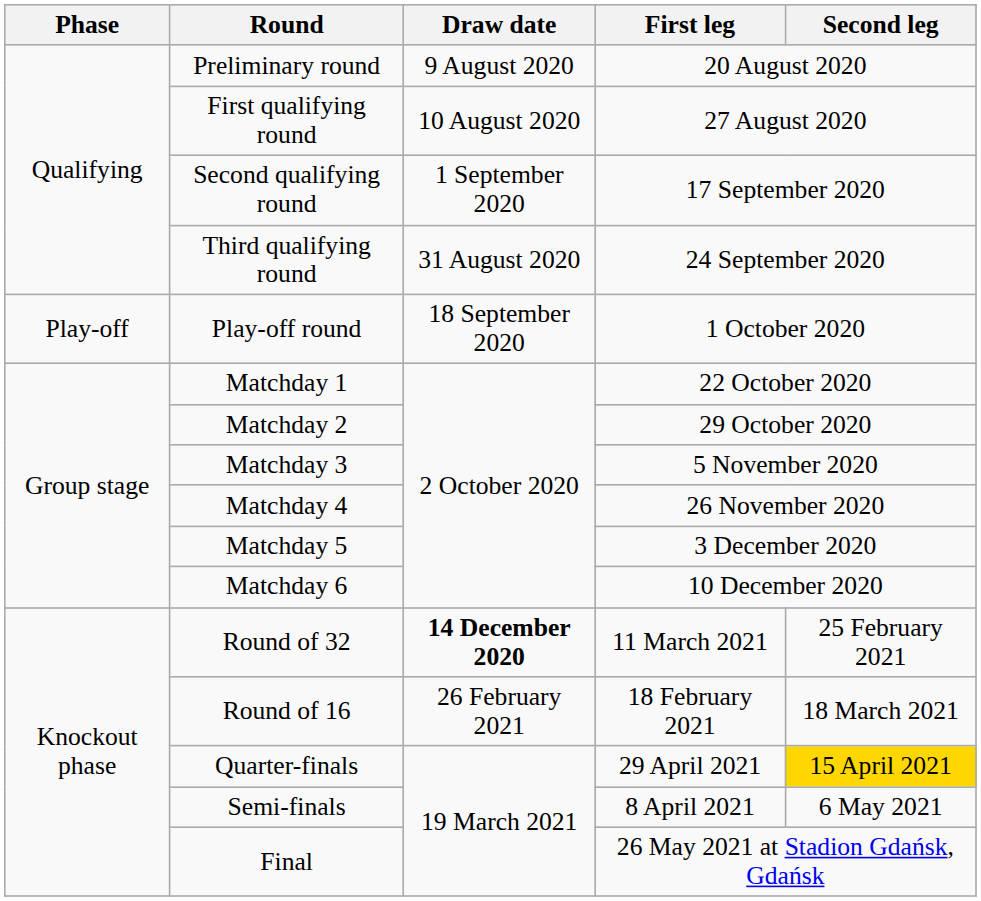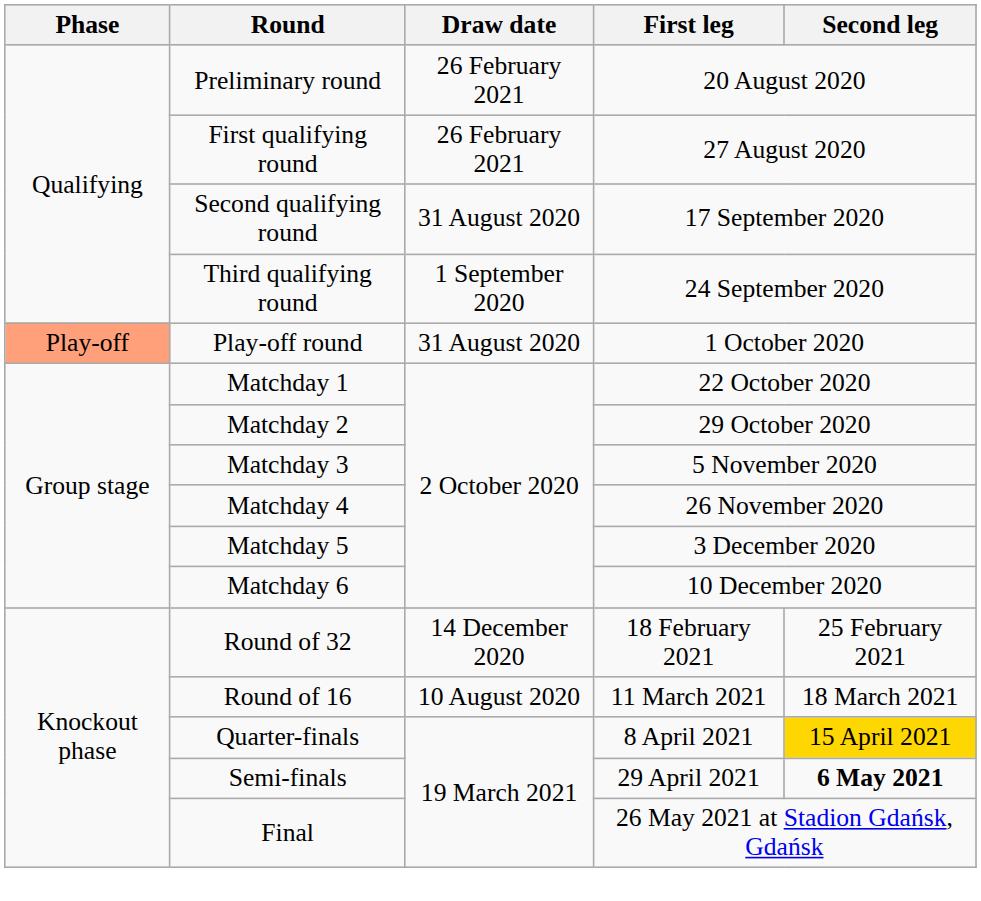 <table class="wikitable" style="text-align:center">
 <tr>
 <th>Phase</th>
 <th>Round</th>
 <th>Draw date</th>
 <th>First leg</th>
 <th>Second leg</th>
 </tr>
 <tr>
 <td rowspan="4">Qualifying</td>
 <td>Preliminary round</td>
-<td>9 August 2020</td>
+<td>26 February 2021</td>
 <td colspan="2">20 August 2020</td>
 </tr>
 <tr>
 <td>First qualifying round</td>
-<td>10 August 2020</td>
+<td>26 February 2021</td>
 <td colspan="2">27 August 2020</td>
 </tr>
 <tr>
 <td>Second qualifying round</td>
-<td>1 September 2020</td>
+<td>31 August 2020</td>
 <td colspan="2">17 September 2020</td>
 </tr>
 <tr>
 <td>Third qualifying round</td>
-<td>31 August 2020</td>
+<td>1 September 2020</td>
 <td colspan="2">24 September 2020</td>
 </tr>
 <tr>
-<td>Play-off</td>
+<td style="background: lightsalmon;">Play-off</td>
 <td>Play-off round</td>
-<td>18 September 2020</td>
+<td>31 August 2020</td>
 <td colspan="2">1 October 2020</td>
 </tr>
 <tr>
 <td rowspan="6">Group stage</td>
 <td>Matchday 1</td>
 <td rowspan="6">2 October 2020</td>
 <td colspan="2">22 October 2020</td>
 </tr>
 <tr>
 <td>Matchday 2</td>
 <td colspan="2">29 October 2020</td>
 </tr>
 <tr>
 <td>Matchday 3</td>
 <td colspan="2">5 November 2020</td>
 </tr>
 <tr>
 <td>Matchday 4</td>
 <td colspan="2">26 November 2020</td>
 </tr>
 <tr>
 <td>Matchday 5</td>
 <td colspan="2">3 December 2020</td>
 </tr>
 <tr>
 <td>Matchday 6</td>
 <td colspan="2">10 December 2020</td>
 </tr>
 <tr>
 <td rowspan="5">Knockout phase</td>
 <td>Round of 32</td>
-<td><strong>14 December 2020</strong></td>
-<td>11 March 2021</td>
+<td>14 December 2020</td>
+<td>18 February 2021</td>
 <td>25 February 2021</td>
 </tr>
 <tr>
 <td>Round of 16</td>
-<td>26 February 2021</td>
-<td>18 February 2021</td>
+<td>10 August 2020</td>
+<td>11 March 2021</td>
 <td>18 March 2021</td>
 </tr>
 <tr>
 <td>Quarter-finals</td>
 <td rowspan="3">19 March 2021</td>
-<td>29 April 2021</td>
+<td>8 April 2021</td>
 <td style="background: gold;">15 April 2021</td>
 </tr>
 <tr>
 <td>Semi-finals</td>
-<td>8 April 2021</td>
-<td>6 May 2021</td>
+<td>29 April 2021</td>
+<td><strong>6 May 2021</strong></td>
 </tr>
 <tr>
 <td>Final</td>
 <td colspan="2">26 May 2021 at <a href='#'>Stadion Gdańsk</a>, <a href='#'>Gdańsk</a></td>
 </tr>
 </table>
